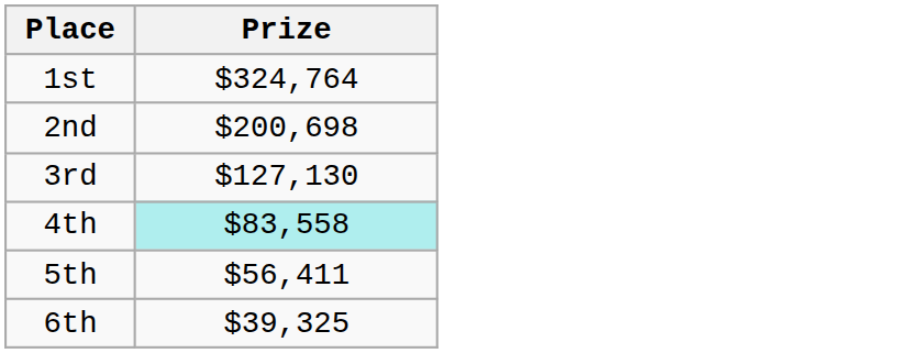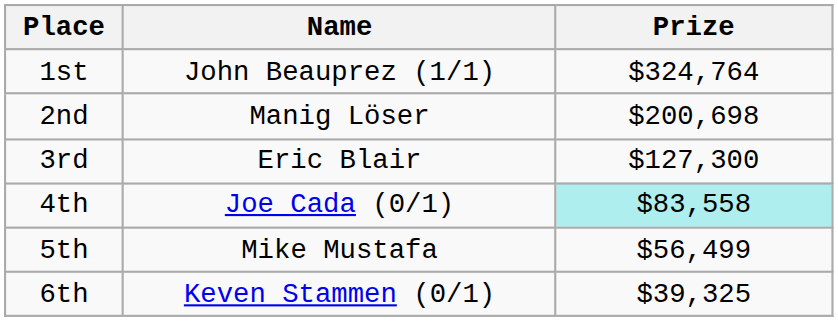 <table class="wikitable">
 <tr>
 <th width="50">Place</th>
+<th width="200">Name</th>
 <th width="125">Prize</th>
 </tr>
 <tr>
 <td align = "center">1st</td>
+<td align = "center">John Beauprez (1/1)</td>
 <td align = "center">$324,764</td>
 </tr>
 <tr>
 <td align = "center">2nd</td>
+<td align = "center">Manig Löser</td>
 <td align = "center">$200,698</td>
 </tr>
 <tr>
 <td align = "center">3rd</td>
-<td align = "center">$127,130</td>
+<td align = "center">Eric Blair</td>
+<td align = "center">$127,300</td>
 </tr>
 <tr>
 <td align = "center">4th</td>
+<td align = "center"><a href='#'>Joe Cada</a> (0/1)</td>
 <td align = "center" style="background: paleturquoise;">$83,558</td>
 </tr>
 <tr>
 <td align = "center">5th</td>
-<td align = "center">$56,411</td>
+<td align = "center">Mike Mustafa</td>
+<td align = "center">$56,499</td>
 </tr>
 <tr>
 <td align = "center">6th</td>
+<td align = "center"><a href='#'>Keven Stammen</a> (0/1)</td>
 <td align = "center">$39,325</td>
 </tr>
 </table>
